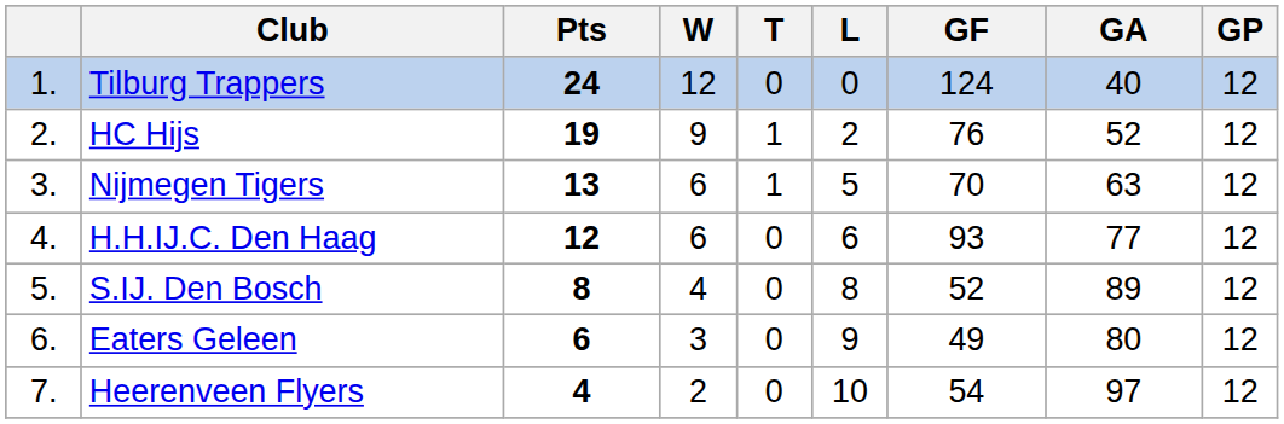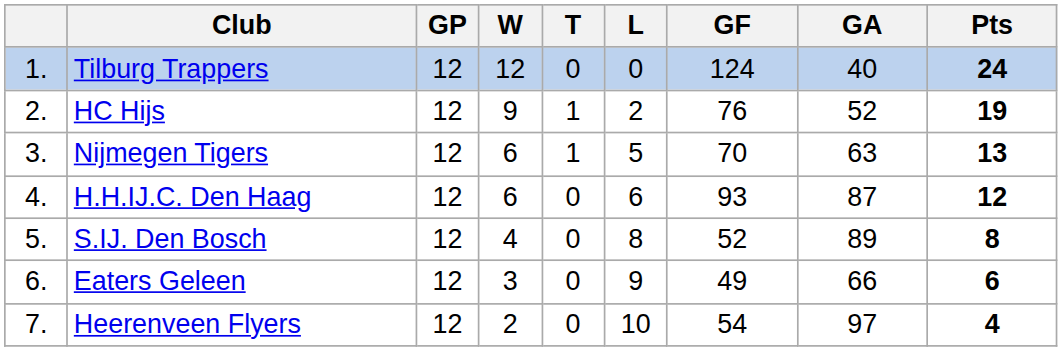 <table class="wikitable">
 <tr>
 <th width="30"></th>
 <th width="200">Club</th>
-<th width="70">Pts</th>
+<th width="30">GP</th>
 <th width="30">W</th>
 <th width="30">T</th>
 <th width="30">L</th>
 <th width="70">GF</th>
 <th width="70">GA</th>
-<th width="30">GP</th>
+<th width="70">Pts</th>
 </tr>
 <tr bgcolor="#BCD2EE" align="center">
 <td>1.</td>
 <td align="left"><a href='#'>Tilburg Trappers</a></td>
-<td><strong>24</strong></td>
+<td>12</td>
 <td>12</td>
 <td>0</td>
 <td>0</td>
 <td>124</td>
 <td>40</td>
-<td>12</td>
+<td><strong>24</strong></td>
 </tr>
 <tr bgcolor="#FFFFFF" align="center">
 <td>2.</td>
 <td align="left"><a href='#'>HC Hijs</a></td>
-<td><strong>19</strong></td>
+<td>12</td>
 <td>9</td>
 <td>1</td>
 <td>2</td>
 <td>76</td>
 <td>52</td>
-<td>12</td>
+<td><strong>19</strong></td>
 </tr>
 <tr bgcolor="#FFFFFF" align="center">
 <td>3.</td>
 <td align="left"><a href='#'>Nijmegen Tigers</a></td>
-<td><strong>13</strong></td>
+<td>12</td>
 <td>6</td>
 <td>1</td>
 <td>5</td>
 <td>70</td>
 <td>63</td>
-<td>12</td>
+<td><strong>13</strong></td>
 </tr>
 <tr bgcolor="#FFFFFF" align="center">
 <td>4.</td>
 <td align="left"><a href='#'>H.H.IJ.C. Den Haag</a></td>
-<td><strong>12</strong></td>
+<td>12</td>
 <td>6</td>
 <td>0</td>
 <td>6</td>
 <td>93</td>
-<td>77</td>
-<td>12</td>
+<td>87</td>
+<td><strong>12</strong></td>
 </tr>
 <tr bgcolor="#FFFFFF" align="center">
 <td>5.</td>
 <td align="left"><a href='#'>S.IJ. Den Bosch</a></td>
-<td><strong>8</strong></td>
+<td>12</td>
 <td>4</td>
 <td>0</td>
 <td>8</td>
 <td>52</td>
 <td>89</td>
-<td>12</td>
+<td><strong>8</strong></td>
 </tr>
 <tr bgcolor="#FFFFFF" align="center">
 <td>6.</td>
 <td align="left"><a href='#'>Eaters Geleen</a></td>
-<td><strong>6</strong></td>
+<td>12</td>
 <td>3</td>
 <td>0</td>
 <td>9</td>
 <td>49</td>
-<td>80</td>
-<td>12</td>
+<td>66</td>
+<td><strong>6</strong></td>
 </tr>
 <tr bgcolor="#FFFFFF" align="center">
 <td>7.</td>
 <td align="left"><a href='#'>Heerenveen Flyers</a></td>
-<td><strong>4</strong></td>
+<td>12</td>
 <td>2</td>
 <td>0</td>
 <td>10</td>
 <td>54</td>
 <td>97</td>
-<td>12</td>
+<td><strong>4</strong></td>
 </tr>
 </table>
